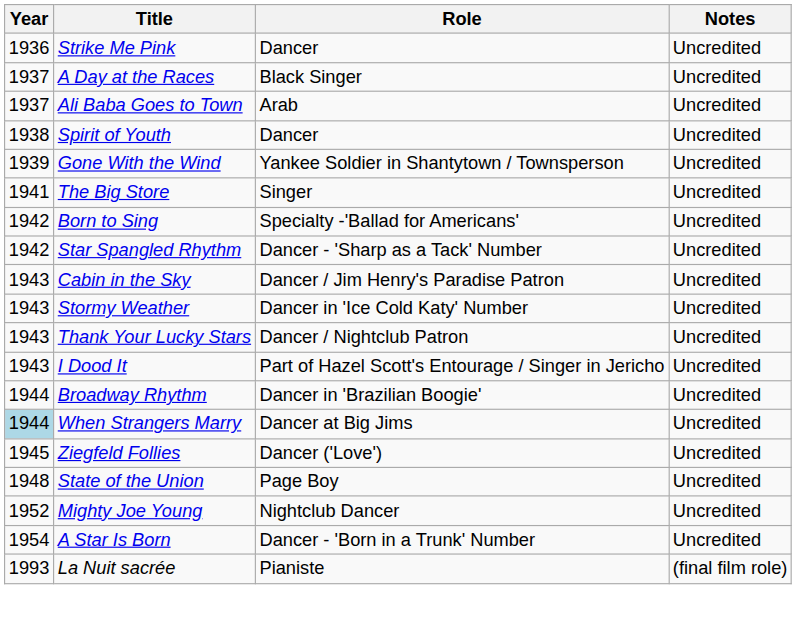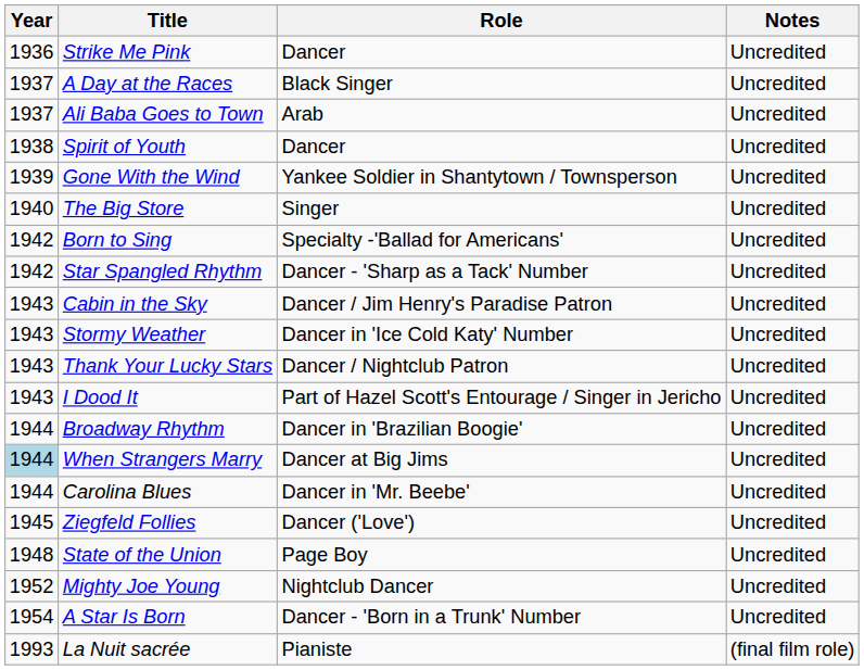 <table class="wikitable">
 <tr>
 <th>Year</th>
 <th>Title</th>
 <th>Role</th>
 <th>Notes</th>
 </tr>
 <tr>
 <td>1936</td>
 <td><em><a href='#'>Strike Me Pink</a></em></td>
 <td>Dancer</td>
 <td>Uncredited</td>
 </tr>
 <tr>
 <td>1937</td>
 <td><em><a href='#'>A Day at the Races</a></em></td>
 <td>Black Singer</td>
 <td>Uncredited</td>
 </tr>
 <tr>
 <td>1937</td>
 <td><em><a href='#'>Ali Baba Goes to Town</a></em></td>
 <td>Arab</td>
 <td>Uncredited</td>
 </tr>
 <tr>
 <td>1938</td>
 <td><em><a href='#'>Spirit of Youth</a></em></td>
 <td>Dancer</td>
 <td>Uncredited</td>
 </tr>
 <tr>
 <td>1939</td>
 <td><em><a href='#'>Gone With the Wind</a></em></td>
 <td>Yankee Soldier in Shantytown / Townsperson</td>
 <td>Uncredited</td>
 </tr>
 <tr>
-<td>1941</td>
+<td>1940</td>
 <td><em><a href='#'>The Big Store</a></em></td>
 <td>Singer</td>
 <td>Uncredited</td>
 </tr>
 <tr>
 <td>1942</td>
 <td><em><a href='#'>Born to Sing</a></em></td>
 <td>Specialty -'Ballad for Americans'</td>
 <td>Uncredited</td>
 </tr>
 <tr>
 <td>1942</td>
 <td><em><a href='#'>Star Spangled Rhythm</a></em></td>
 <td>Dancer - 'Sharp as a Tack' Number</td>
 <td>Uncredited</td>
 </tr>
 <tr>
 <td>1943</td>
 <td><em><a href='#'>Cabin in the Sky</a></em></td>
 <td>Dancer / Jim Henry's Paradise Patron</td>
 <td>Uncredited</td>
 </tr>
 <tr>
 <td>1943</td>
 <td><em><a href='#'>Stormy Weather</a></em></td>
 <td>Dancer in 'Ice Cold Katy' Number</td>
 <td>Uncredited</td>
 </tr>
 <tr>
 <td>1943</td>
 <td><em><a href='#'>Thank Your Lucky Stars</a></em></td>
 <td>Dancer / Nightclub Patron</td>
 <td>Uncredited</td>
 </tr>
 <tr>
 <td>1943</td>
 <td><em><a href='#'>I Dood It</a></em></td>
 <td>Part of Hazel Scott's Entourage / Singer in Jericho</td>
 <td>Uncredited</td>
 </tr>
 <tr>
 <td>1944</td>
 <td><em><a href='#'>Broadway Rhythm</a></em></td>
 <td>Dancer in 'Brazilian Boogie'</td>
 <td>Uncredited</td>
 </tr>
 <tr>
 <td style="background: lightblue;">1944</td>
 <td><em><a href='#'>When Strangers Marry</a></em></td>
 <td>Dancer at Big Jims</td>
 <td>Uncredited</td>
 </tr>
 <tr>
+<td>1944</td>
+<td><em>Carolina Blues</em></td>
+<td>Dancer in 'Mr. Beebe'</td>
+<td>Uncredited</td>
+</tr>
+<tr>
 <td>1945</td>
 <td><em><a href='#'>Ziegfeld Follies</a></em></td>
 <td>Dancer ('Love')</td>
 <td>Uncredited</td>
 </tr>
 <tr>
 <td>1948</td>
 <td><em><a href='#'>State of the Union</a></em></td>
 <td>Page Boy</td>
 <td>Uncredited</td>
 </tr>
 <tr>
 <td>1952</td>
 <td><em><a href='#'>Mighty Joe Young</a></em></td>
 <td>Nightclub Dancer</td>
 <td>Uncredited</td>
 </tr>
 <tr>
 <td>1954</td>
 <td><em><a href='#'>A Star Is Born</a></em></td>
 <td>Dancer - 'Born in a Trunk' Number</td>
 <td>Uncredited</td>
 </tr>
 <tr>
 <td>1993</td>
 <td><em>La Nuit sacrée</em></td>
 <td>Pianiste</td>
 <td>(final film role)</td>
 </tr>
 </table>
